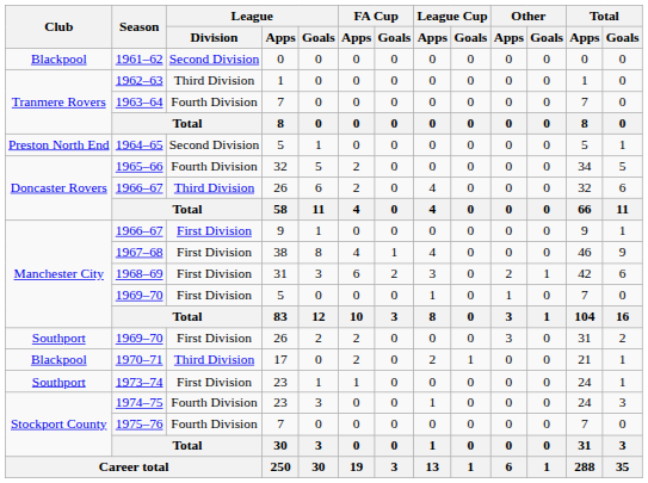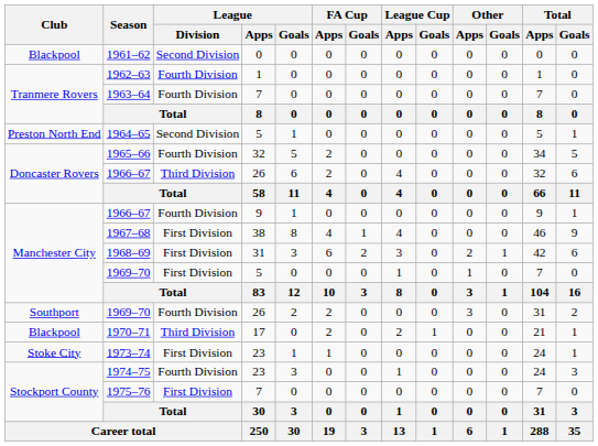 <table class="wikitable" style="text-align: center;">
 <tr>
 <th rowspan="2">Club</th>
 <th rowspan="2">Season</th>
 <th colspan="3">League</th>
 <th colspan="2">FA Cup</th>
 <th colspan="2">League Cup</th>
 <th colspan="2">Other</th>
 <th colspan="2">Total</th>
 </tr>
 <tr>
 <th>Division</th>
 <th>Apps</th>
 <th>Goals</th>
 <th>Apps</th>
 <th>Goals</th>
 <th>Apps</th>
 <th>Goals</th>
 <th>Apps</th>
 <th>Goals</th>
 <th>Apps</th>
 <th>Goals</th>
 </tr>
 <tr>
 <td><a href='#'>Blackpool</a></td>
 <td><a href='#'>1961–62</a></td>
 <td><a href='#'>Second Division</a></td>
 <td>0</td>
 <td>0</td>
 <td>0</td>
 <td>0</td>
 <td>0</td>
 <td>0</td>
 <td>0</td>
 <td>0</td>
 <td>0</td>
 <td>0</td>
 </tr>
 <tr>
 <td rowspan=3><a href='#'>Tranmere Rovers</a></td>
 <td><a href='#'>1962–63</a></td>
-<td>Third Division</td>
+<td><a href='#'>Fourth Division</a></td>
 <td>1</td>
 <td>0</td>
 <td>0</td>
 <td>0</td>
 <td>0</td>
 <td>0</td>
 <td>0</td>
 <td>0</td>
 <td>1</td>
 <td>0</td>
 </tr>
 <tr>
 <td><a href='#'>1963–64</a></td>
 <td>Fourth Division</td>
 <td>7</td>
 <td>0</td>
 <td>0</td>
 <td>0</td>
 <td>0</td>
 <td>0</td>
 <td>0</td>
 <td>0</td>
 <td>7</td>
 <td>0</td>
 </tr>
 <tr>
 <th colspan=2>Total</th>
 <th>8</th>
 <th>0</th>
 <th>0</th>
 <th>0</th>
 <th>0</th>
 <th>0</th>
 <th>0</th>
 <th>0</th>
 <th>8</th>
 <th>0</th>
 </tr>
 <tr>
 <td><a href='#'>Preston North End</a></td>
 <td><a href='#'>1964–65</a></td>
 <td>Second Division</td>
 <td>5</td>
 <td>1</td>
 <td>0</td>
 <td>0</td>
 <td>0</td>
 <td>0</td>
 <td>0</td>
 <td>0</td>
 <td>5</td>
 <td>1</td>
 </tr>
 <tr>
 <td rowspan=3><a href='#'>Doncaster Rovers</a></td>
 <td><a href='#'>1965–66</a></td>
 <td>Fourth Division</td>
 <td>32</td>
 <td>5</td>
 <td>2</td>
 <td>0</td>
 <td>0</td>
 <td>0</td>
 <td>0</td>
 <td>0</td>
 <td>34</td>
 <td>5</td>
 </tr>
 <tr>
 <td><a href='#'>1966–67</a></td>
 <td><a href='#'>Third Division</a></td>
 <td>26</td>
 <td>6</td>
 <td>2</td>
 <td>0</td>
 <td>4</td>
 <td>0</td>
 <td>0</td>
 <td>0</td>
 <td>32</td>
 <td>6</td>
 </tr>
 <tr>
 <th colspan=2>Total</th>
 <th>58</th>
 <th>11</th>
 <th>4</th>
 <th>0</th>
 <th>4</th>
 <th>0</th>
 <th>0</th>
 <th>0</th>
 <th>66</th>
 <th>11</th>
 </tr>
 <tr>
 <td rowspan=5><a href='#'>Manchester City</a></td>
 <td><a href='#'>1966–67</a></td>
-<td><a href='#'>First Division</a></td>
+<td>Fourth Division</td>
 <td>9</td>
 <td>1</td>
 <td>0</td>
 <td>0</td>
 <td>0</td>
 <td>0</td>
 <td>0</td>
 <td>0</td>
 <td>9</td>
 <td>1</td>
 </tr>
 <tr>
 <td><a href='#'>1967–68</a></td>
 <td>First Division</td>
 <td>38</td>
 <td>8</td>
 <td>4</td>
 <td>1</td>
 <td>4</td>
 <td>0</td>
 <td>0</td>
 <td>0</td>
 <td>46</td>
 <td>9</td>
 </tr>
 <tr>
 <td><a href='#'>1968–69</a></td>
 <td>First Division</td>
 <td>31</td>
 <td>3</td>
 <td>6</td>
 <td>2</td>
 <td>3</td>
 <td>0</td>
 <td>2</td>
 <td>1</td>
 <td>42</td>
 <td>6</td>
 </tr>
 <tr>
 <td><a href='#'>1969–70</a></td>
 <td>First Division</td>
 <td>5</td>
 <td>0</td>
 <td>0</td>
 <td>0</td>
 <td>1</td>
 <td>0</td>
 <td>1</td>
 <td>0</td>
 <td>7</td>
 <td>0</td>
 </tr>
 <tr>
 <th colspan=2>Total</th>
 <th>83</th>
 <th>12</th>
 <th>10</th>
 <th>3</th>
 <th>8</th>
 <th>0</th>
 <th>3</th>
 <th>1</th>
 <th>104</th>
 <th>16</th>
 </tr>
 <tr>
 <td><a href='#'>Southport</a></td>
 <td><a href='#'>1969–70</a></td>
-<td>First Division</td>
+<td>Fourth Division</td>
 <td>26</td>
 <td>2</td>
 <td>2</td>
 <td>0</td>
 <td>0</td>
 <td>0</td>
 <td>3</td>
 <td>0</td>
 <td>31</td>
 <td>2</td>
 </tr>
 <tr>
 <td><a href='#'>Blackpool</a></td>
 <td><a href='#'>1970–71</a></td>
 <td><a href='#'>Third Division</a></td>
 <td>17</td>
 <td>0</td>
 <td>2</td>
 <td>0</td>
 <td>2</td>
 <td>1</td>
 <td>0</td>
 <td>0</td>
 <td>21</td>
 <td>1</td>
 </tr>
 <tr>
-<td><a href='#'>Southport</a></td>
+<td><a href='#'>Stoke City</a></td>
 <td><a href='#'>1973–74</a></td>
 <td>First Division</td>
 <td>23</td>
 <td>1</td>
 <td>1</td>
 <td>0</td>
 <td>0</td>
 <td>0</td>
 <td>0</td>
 <td>0</td>
 <td>24</td>
 <td>1</td>
 </tr>
 <tr>
 <td rowspan=3><a href='#'>Stockport County</a></td>
 <td><a href='#'>1974–75</a></td>
 <td>Fourth Division</td>
 <td>23</td>
 <td>3</td>
 <td>0</td>
 <td>0</td>
 <td>1</td>
 <td>0</td>
 <td>0</td>
 <td>0</td>
 <td>24</td>
 <td>3</td>
 </tr>
 <tr>
 <td><a href='#'>1975–76</a></td>
-<td>Fourth Division</td>
+<td><a href='#'>First Division</a></td>
 <td>7</td>
 <td>0</td>
 <td>0</td>
 <td>0</td>
 <td>0</td>
 <td>0</td>
 <td>0</td>
 <td>0</td>
 <td>7</td>
 <td>0</td>
 </tr>
 <tr>
 <th colspan=2>Total</th>
 <th>30</th>
 <th>3</th>
 <th>0</th>
 <th>0</th>
 <th>1</th>
 <th>0</th>
 <th>0</th>
 <th>0</th>
 <th>31</th>
 <th>3</th>
 </tr>
 <tr>
 <th colspan="3">Career total</th>
 <th>250</th>
 <th>30</th>
 <th>19</th>
 <th>3</th>
 <th>13</th>
 <th>1</th>
 <th>6</th>
 <th>1</th>
 <th>288</th>
 <th>35</th>
 </tr>
 </table>
